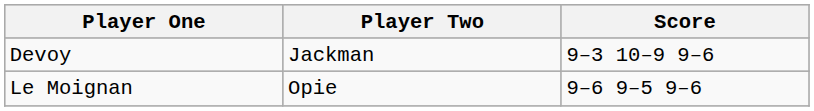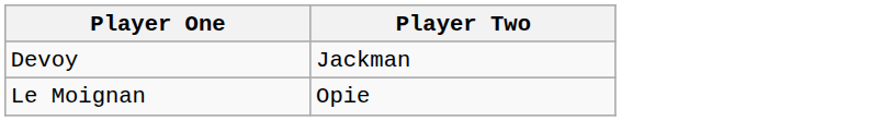 <table class="wikitable">
 <tr>
 <th width=170>Player One</th>
 <th width=170>Player Two</th>
-<th width=150>Score</th>
 </tr>
 <tr>
 <td> Devoy</td>
 <td> Jackman</td>
-<td>9–3 10–9 9–6</td>
 </tr>
 <tr>
 <td> Le Moignan</td>
 <td> Opie</td>
-<td>9–6 9–5 9–6</td>
 </tr>
 </table>
